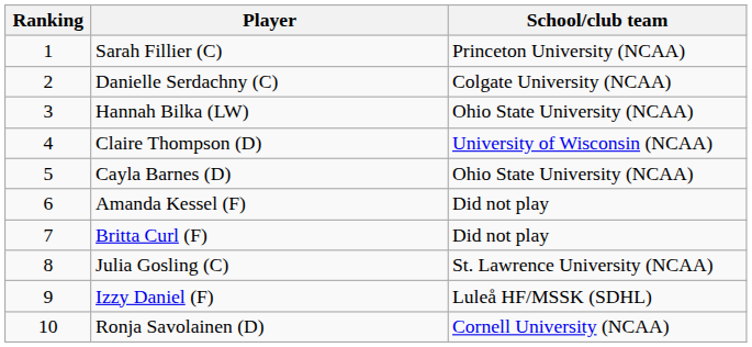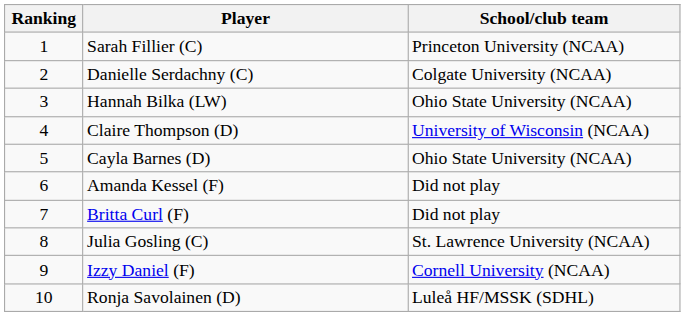 <table class="wikitable">
 <tr>
 <th style="width:4em;">Ranking</th>
 <th style="width:18em;">Player</th>
 <th style="width:15em;">School/club team</th>
 </tr>
 <tr>
 <td style="text-align:center;">1</td>
 <td> Sarah Fillier (C)</td>
 <td>Princeton University (NCAA)</td>
 </tr>
 <tr>
 <td style="text-align:center;">2</td>
 <td> Danielle Serdachny (C)</td>
 <td>Colgate University (NCAA)</td>
 </tr>
 <tr>
 <td style="text-align:center;">3</td>
 <td> Hannah Bilka (LW)</td>
 <td>Ohio State University (NCAA)</td>
 </tr>
 <tr>
 <td style="text-align:center;">4</td>
 <td> Claire Thompson (D)</td>
 <td><a href='#'>University of Wisconsin</a> (NCAA)</td>
 </tr>
 <tr>
 <td style="text-align:center;">5</td>
 <td> Cayla Barnes (D)</td>
 <td>Ohio State University (NCAA)</td>
 </tr>
 <tr>
 <td style="text-align:center;">6</td>
 <td> Amanda Kessel (F)</td>
 <td>Did not play</td>
 </tr>
 <tr>
 <td style="text-align:center;">7</td>
 <td> <a href='#'>Britta Curl</a> (F)</td>
 <td>Did not play</td>
 </tr>
 <tr>
 <td style="text-align:center;">8</td>
 <td> Julia Gosling (C)</td>
 <td>St. Lawrence University (NCAA)</td>
 </tr>
 <tr>
 <td style="text-align:center;">9</td>
 <td> <a href='#'>Izzy Daniel</a> (F)</td>
-<td>Luleå HF/MSSK (SDHL)</td>
+<td><a href='#'>Cornell University</a> (NCAA)</td>
 </tr>
 <tr>
 <td style="text-align:center;">10</td>
 <td> Ronja Savolainen (D)</td>
-<td><a href='#'>Cornell University</a> (NCAA)</td>
+<td>Luleå HF/MSSK (SDHL)</td>
 </tr>
 </table>
